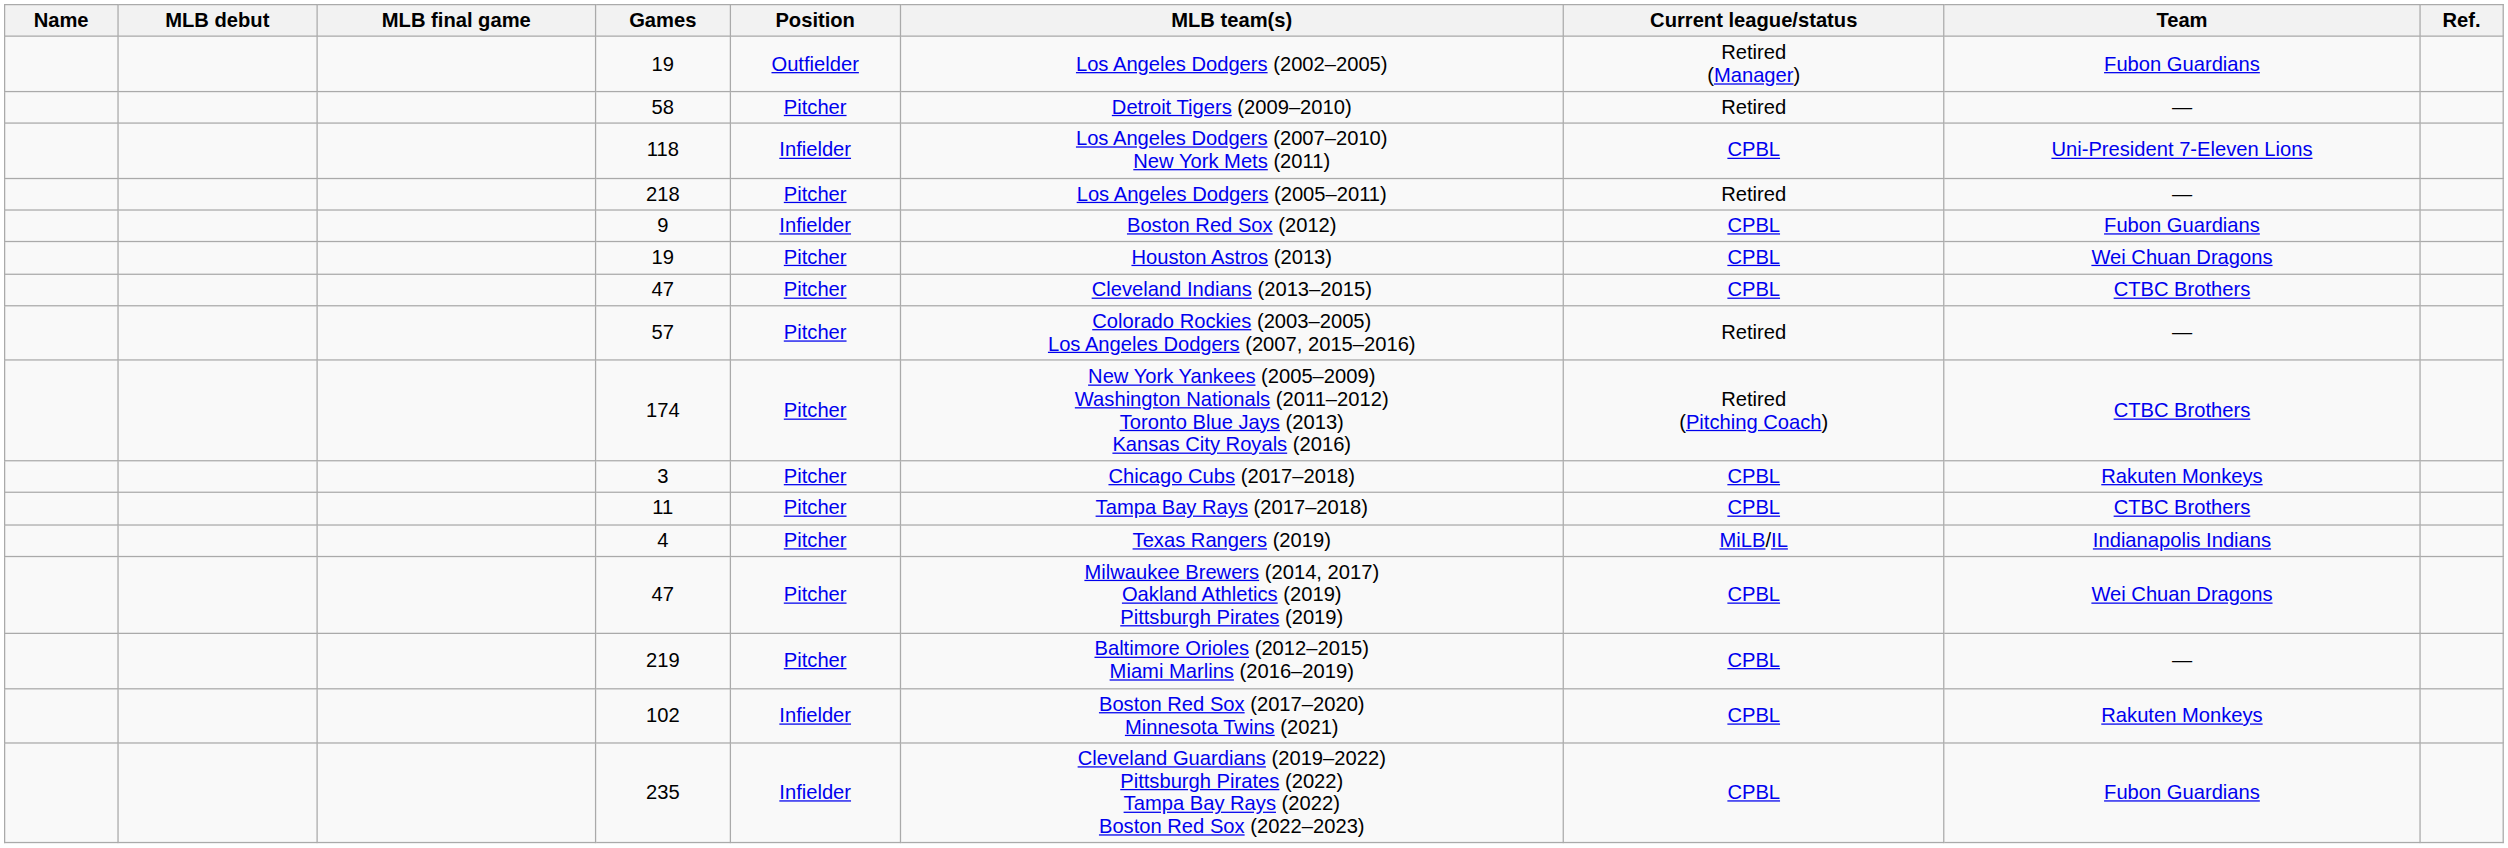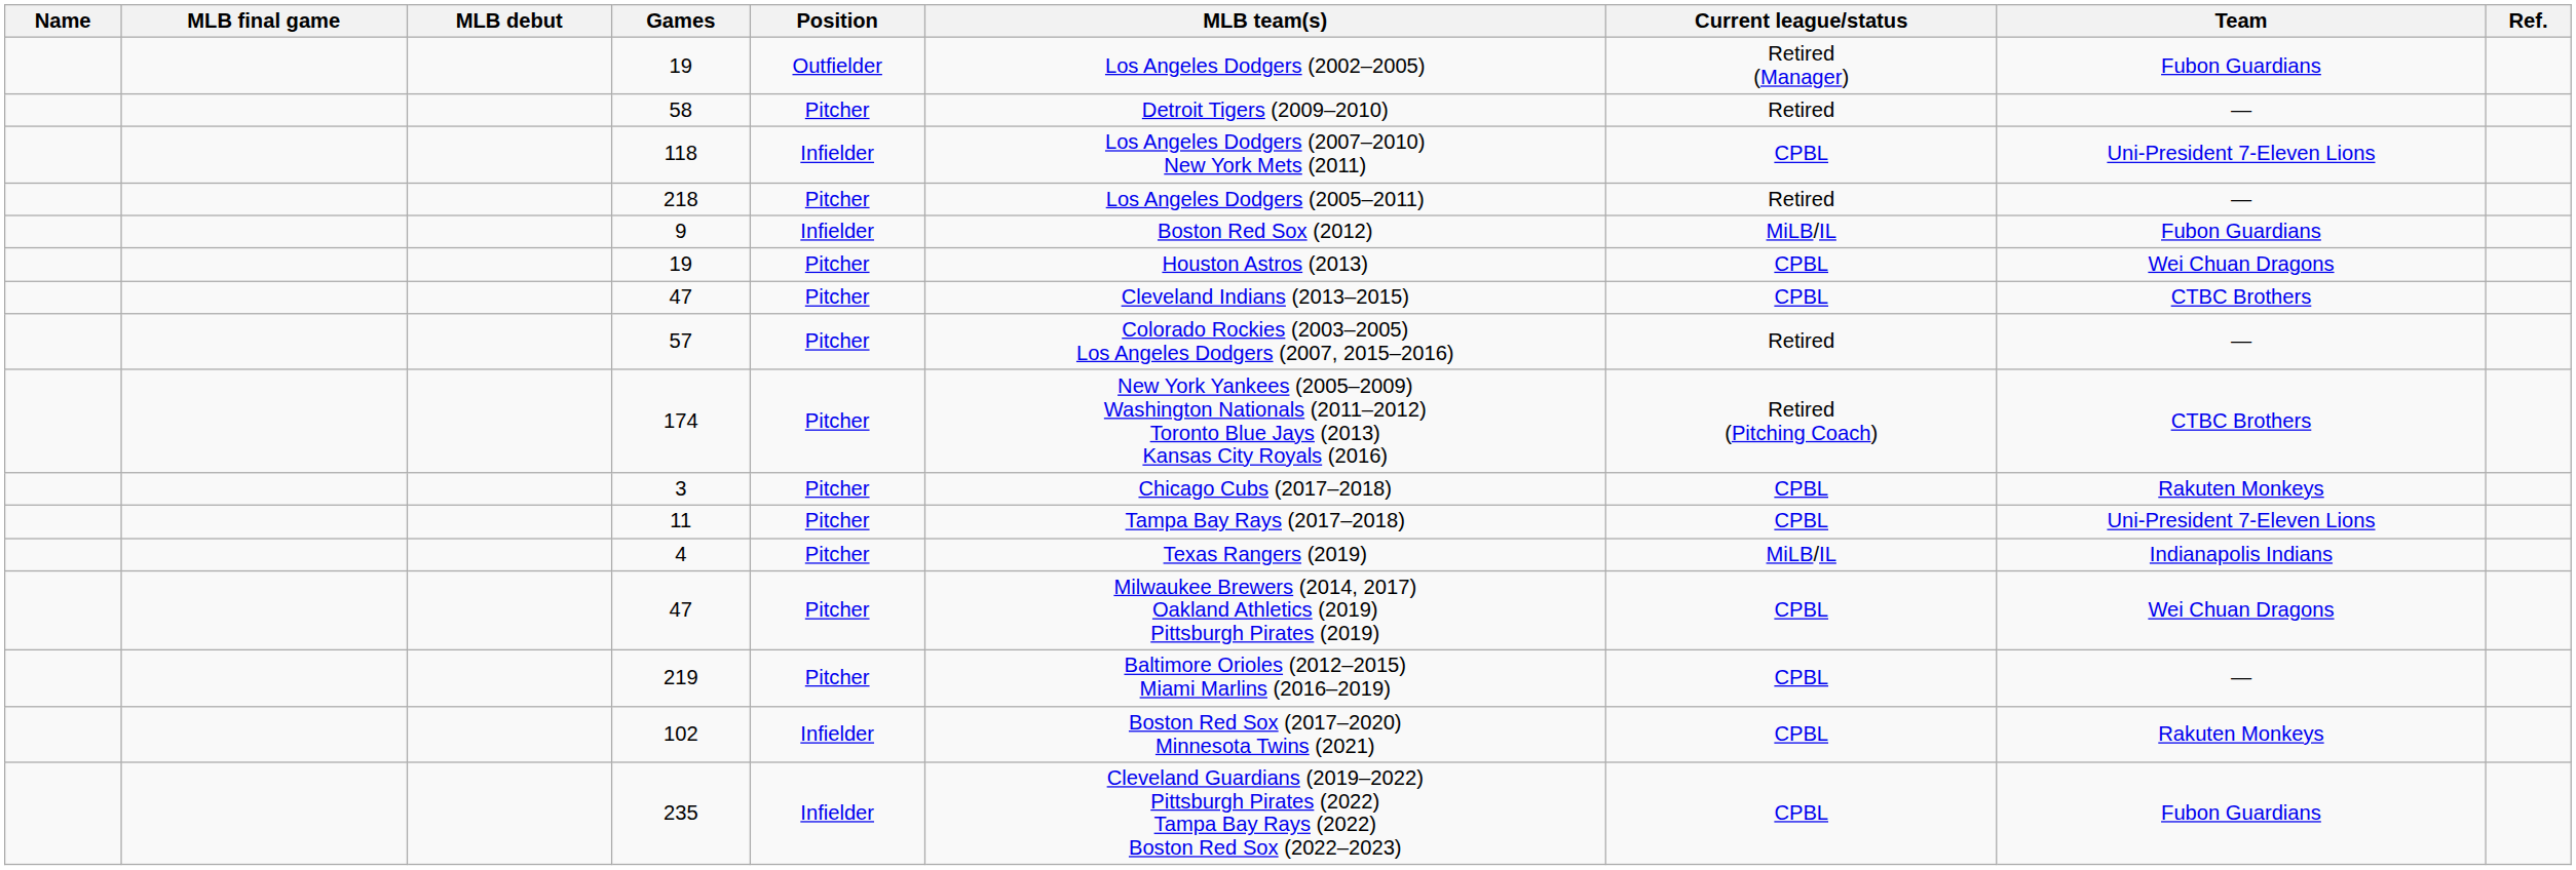 <table class="wikitable sortable" style="width:100%; text-align:center;">
 <tr>
 <th scope="col">Name</th>
+<th scope="col">MLB final game</th>
 <th scope="col">MLB debut</th>
-<th scope="col">MLB final game</th>
 <th scope="col">Games</th>
 <th scope="col">Position</th>
 <th scope="col">MLB team(s)</th>
 <th scope="col">Current league/status</th>
 <th scope="col">Team</th>
 <th class=unsortable scope="col">Ref.</th>
 </tr>
 <tr>
 <td></td>
 <td></td>
 <td></td>
 <td>19</td>
 <td><a href='#'>Outfielder</a></td>
 <td><a href='#'>Los Angeles Dodgers</a> (2002–2005)</td>
 <td>Retired<br>(<a href='#'>Manager</a>)</td>
 <td><a href='#'>Fubon Guardians</a></td>
 <td></td>
 </tr>
 <tr>
 <td></td>
 <td></td>
 <td></td>
 <td>58</td>
 <td><a href='#'>Pitcher</a></td>
 <td><a href='#'>Detroit Tigers</a> (2009–2010)</td>
 <td>Retired</td>
 <td>—</td>
 <td></td>
 </tr>
 <tr>
 <td></td>
 <td></td>
 <td></td>
 <td>118</td>
 <td><a href='#'>Infielder</a></td>
 <td><a href='#'>Los Angeles Dodgers</a> (2007–2010)<br><a href='#'>New York Mets</a> (2011)</td>
 <td><a href='#'>CPBL</a></td>
 <td><a href='#'>Uni-President 7-Eleven Lions</a></td>
 <td></td>
 </tr>
 <tr>
 <td></td>
 <td></td>
 <td></td>
 <td>218</td>
 <td><a href='#'>Pitcher</a></td>
 <td><a href='#'>Los Angeles Dodgers</a> (2005–2011)</td>
 <td>Retired</td>
 <td>—</td>
 <td></td>
 </tr>
 <tr>
 <td></td>
 <td></td>
 <td></td>
 <td>9</td>
 <td><a href='#'>Infielder</a></td>
 <td><a href='#'>Boston Red Sox</a> (2012)</td>
-<td><a href='#'>CPBL</a></td>
+<td><a href='#'>MiLB</a>/<a href='#'>IL</a></td>
 <td><a href='#'>Fubon Guardians</a></td>
 <td></td>
 </tr>
 <tr>
 <td></td>
 <td></td>
 <td></td>
 <td>19</td>
 <td><a href='#'>Pitcher</a></td>
 <td><a href='#'>Houston Astros</a> (2013)</td>
 <td><a href='#'>CPBL</a></td>
 <td><a href='#'>Wei Chuan Dragons</a></td>
 <td></td>
 </tr>
 <tr>
 <td></td>
 <td></td>
 <td></td>
 <td>47</td>
 <td><a href='#'>Pitcher</a></td>
 <td><a href='#'>Cleveland Indians</a> (2013–2015)</td>
 <td><a href='#'>CPBL</a></td>
 <td><a href='#'>CTBC Brothers</a></td>
 <td></td>
 </tr>
 <tr>
 <td></td>
 <td></td>
 <td></td>
 <td>57</td>
 <td><a href='#'>Pitcher</a></td>
 <td><a href='#'>Colorado Rockies</a> (2003–2005)<br><a href='#'>Los Angeles Dodgers</a> (2007, 2015–2016)</td>
 <td>Retired</td>
 <td>—</td>
 <td></td>
 </tr>
 <tr>
 <td></td>
 <td></td>
 <td></td>
 <td>174</td>
 <td><a href='#'>Pitcher</a></td>
 <td><a href='#'>New York Yankees</a> (2005–2009)<br><a href='#'>Washington Nationals</a> (2011–2012)<br><a href='#'>Toronto Blue Jays</a> (2013)<br><a href='#'>Kansas City Royals</a> (2016)</td>
 <td>Retired<br>(<a href='#'>Pitching Coach</a>)</td>
 <td><a href='#'>CTBC Brothers</a></td>
 <td></td>
 </tr>
 <tr>
 <td></td>
 <td></td>
 <td></td>
 <td>3</td>
 <td><a href='#'>Pitcher</a></td>
 <td><a href='#'>Chicago Cubs</a> (2017–2018)</td>
 <td><a href='#'>CPBL</a></td>
 <td><a href='#'>Rakuten Monkeys</a></td>
 <td></td>
 </tr>
 <tr>
 <td></td>
 <td></td>
 <td></td>
 <td>11</td>
 <td><a href='#'>Pitcher</a></td>
 <td><a href='#'>Tampa Bay Rays</a> (2017–2018)</td>
 <td><a href='#'>CPBL</a></td>
-<td><a href='#'>CTBC Brothers</a></td>
+<td><a href='#'>Uni-President 7-Eleven Lions</a></td>
 <td></td>
 </tr>
 <tr>
 <td></td>
 <td></td>
 <td></td>
 <td>4</td>
 <td><a href='#'>Pitcher</a></td>
 <td><a href='#'>Texas Rangers</a> (2019)</td>
 <td><a href='#'>MiLB</a>/<a href='#'>IL</a></td>
 <td><a href='#'>Indianapolis Indians</a></td>
 <td></td>
 </tr>
 <tr>
 <td></td>
 <td></td>
 <td></td>
 <td>47</td>
 <td><a href='#'>Pitcher</a></td>
 <td><a href='#'>Milwaukee Brewers</a> (2014, 2017)<br><a href='#'>Oakland Athletics</a> (2019)<br><a href='#'>Pittsburgh Pirates</a> (2019)</td>
 <td><a href='#'>CPBL</a></td>
 <td><a href='#'>Wei Chuan Dragons</a></td>
 <td></td>
 </tr>
 <tr>
 <td></td>
 <td></td>
 <td></td>
 <td>219</td>
 <td><a href='#'>Pitcher</a></td>
 <td><a href='#'>Baltimore Orioles</a> (2012–2015)<br><a href='#'>Miami Marlins</a> (2016–2019)</td>
 <td><a href='#'>CPBL</a></td>
 <td>—</td>
 <td></td>
 </tr>
 <tr>
 <td></td>
 <td></td>
 <td></td>
 <td>102</td>
 <td><a href='#'>Infielder</a></td>
 <td><a href='#'>Boston Red Sox</a> (2017–2020)<br><a href='#'>Minnesota Twins</a> (2021)</td>
 <td><a href='#'>CPBL</a></td>
 <td><a href='#'>Rakuten Monkeys</a></td>
 <td></td>
 </tr>
 <tr>
 <td></td>
 <td></td>
 <td></td>
 <td>235</td>
 <td><a href='#'>Infielder</a></td>
 <td><a href='#'>Cleveland Guardians</a> (2019–2022)<br><a href='#'>Pittsburgh Pirates</a> (2022)<br><a href='#'>Tampa Bay Rays</a> (2022)<br><a href='#'>Boston Red Sox</a> (2022–2023)</td>
 <td><a href='#'>CPBL</a></td>
 <td><a href='#'>Fubon Guardians</a></td>
 <td></td>
 </tr>
 </table>
